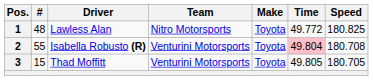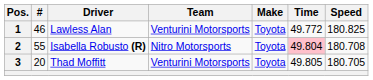 <table class="wikitable" style="font-size:95%">
 <tr>
 <th>Pos.</th>
 <th>#</th>
 <th>Driver</th>
 <th>Team</th>
 <th>Make</th>
 <th>Time</th>
 <th>Speed</th>
 </tr>
 <tr>
 <th>1</th>
-<td>48</td>
+<td>46</td>
 <td><a href='#'>Lawless Alan</a></td>
-<td><a href='#'>Nitro Motorsports</a></td>
+<td><a href='#'>Venturini Motorsports</a></td>
 <td><a href='#'>Toyota</a></td>
 <td>49.772</td>
 <td>180.825</td>
 </tr>
 <tr>
 <th>2</th>
 <td>55</td>
 <td><a href='#'>Isabella Robusto</a> <strong>(R)</strong></td>
-<td><a href='#'>Venturini Motorsports</a></td>
+<td><a href='#'>Nitro Motorsports</a></td>
 <td><a href='#'>Toyota</a></td>
 <td style="background: pink;">49.804</td>
 <td>180.708</td>
 </tr>
 <tr>
 <th>3</th>
-<td>15</td>
+<td>20</td>
 <td><a href='#'>Thad Moffitt</a></td>
 <td><a href='#'>Venturini Motorsports</a></td>
 <td><a href='#'>Toyota</a></td>
 <td>49.805</td>
 <td>180.705</td>
 </tr>
 <tr>
 <th colspan="7"></th>
 </tr>
 </table>
